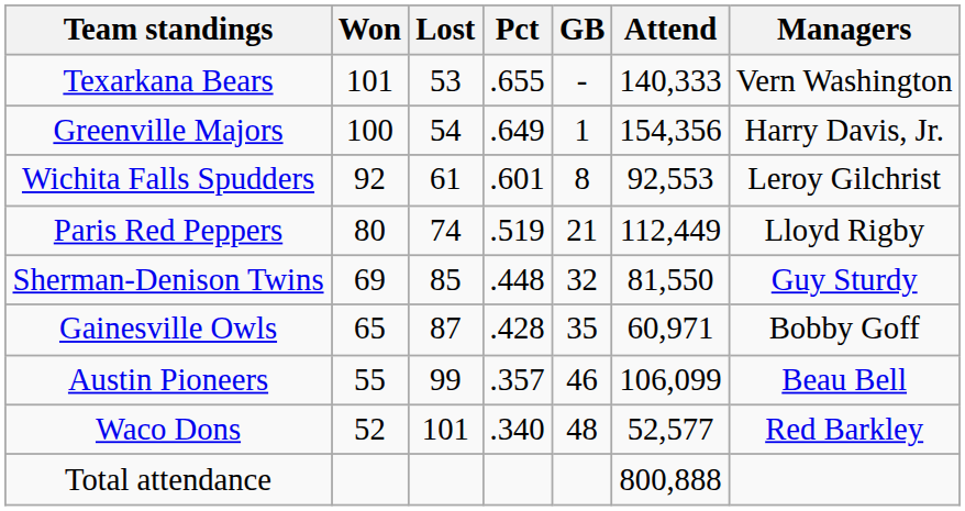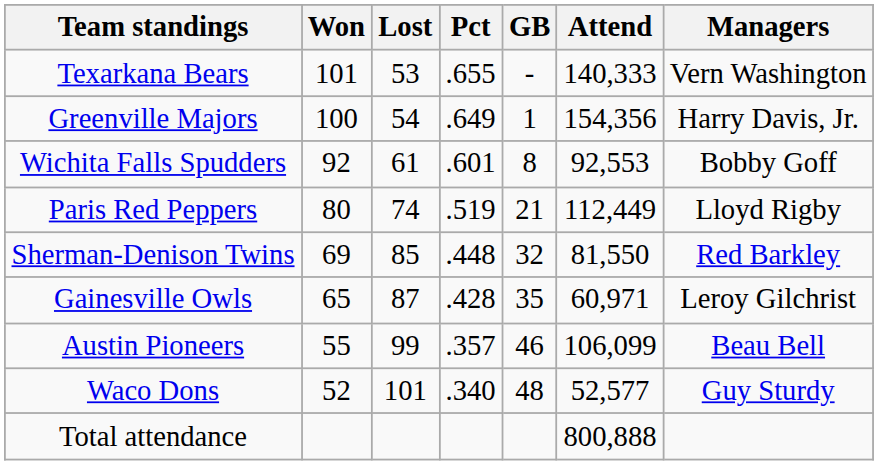 <table class="wikitable" style="text-align:center">
 <tr>
 <th>Team standings</th>
 <th>Won</th>
 <th>Lost</th>
 <th>Pct</th>
 <th>GB</th>
 <th>Attend</th>
 <th>Managers</th>
 </tr>
 <tr>
 <td><a href='#'>Texarkana Bears</a></td>
 <td>101</td>
 <td>53</td>
 <td>.655</td>
 <td>-</td>
 <td>140,333</td>
 <td>Vern Washington</td>
 </tr>
 <tr>
 <td><a href='#'>Greenville Majors</a></td>
 <td>100</td>
 <td>54</td>
 <td>.649</td>
 <td>1</td>
 <td>154,356</td>
 <td>Harry Davis, Jr.</td>
 </tr>
 <tr>
 <td><a href='#'>Wichita Falls Spudders</a></td>
 <td>92</td>
 <td>61</td>
 <td>.601</td>
 <td>8</td>
 <td>92,553</td>
-<td>Leroy Gilchrist</td>
+<td>Bobby Goff</td>
 </tr>
 <tr>
 <td><a href='#'>Paris Red Peppers</a></td>
 <td>80</td>
 <td>74</td>
 <td>.519</td>
 <td>21</td>
 <td>112,449</td>
 <td>Lloyd Rigby</td>
 </tr>
 <tr>
 <td><a href='#'>Sherman-Denison Twins</a></td>
 <td>69</td>
 <td>85</td>
 <td>.448</td>
 <td>32</td>
 <td>81,550</td>
-<td><a href='#'>Guy Sturdy</a></td>
+<td><a href='#'>Red Barkley</a></td>
 </tr>
 <tr>
 <td><a href='#'>Gainesville Owls</a></td>
 <td>65</td>
 <td>87</td>
 <td>.428</td>
 <td>35</td>
 <td>60,971</td>
-<td>Bobby Goff</td>
+<td>Leroy Gilchrist</td>
 </tr>
 <tr>
 <td><a href='#'>Austin Pioneers</a></td>
 <td>55</td>
 <td>99</td>
 <td>.357</td>
 <td>46</td>
 <td>106,099</td>
 <td><a href='#'>Beau Bell</a></td>
 </tr>
 <tr>
 <td><a href='#'>Waco Dons</a></td>
 <td>52</td>
 <td>101</td>
 <td>.340</td>
 <td>48</td>
 <td>52,577</td>
-<td><a href='#'>Red Barkley</a></td>
+<td><a href='#'>Guy Sturdy</a></td>
 </tr>
 <tr>
 <td>Total attendance</td>
 <td></td>
 <td></td>
 <td></td>
 <td></td>
 <td>800,888</td>
 </tr>
 </table>
